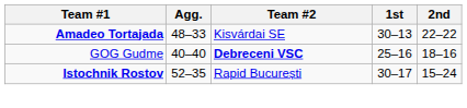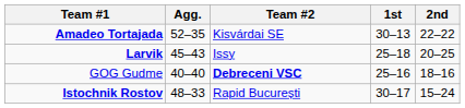 <table class=wikitable style="text-align:center">
 <tr>
 <th width=200>Team #1</th>
 <th width=50>Agg.</th>
 <th width=200>Team #2</th>
 <th width=50>1st</th>
 <th width=50>2nd</th>
 </tr>
 <tr>
 <td align=right><strong><a href='#'>Amadeo Tortajada</a></strong> </td>
-<td>48–33</td>
+<td>52–35</td>
 <td align=left> <a href='#'>Kisvárdai SE</a></td>
 <td align=center>30–13</td>
 <td align=center>22–22</td>
+</tr>
+<tr>
+<td align=right><strong><a href='#'>Larvik</a></strong> </td>
+<td>45–43</td>
+<td align=left> <a href='#'>Issy</a></td>
+<td align=center>25–18</td>
+<td align=center>20–25</td>
 </tr>
 <tr>
 <td align=right><a href='#'>GOG Gudme</a> </td>
 <td>40–40</td>
 <td align=left> <strong><a href='#'>Debreceni VSC</a></strong></td>
 <td align=center>25–16</td>
 <td align=center>18–16</td>
 </tr>
 <tr>
 <td align=right><strong><a href='#'>Istochnik Rostov</a></strong> </td>
-<td>52–35</td>
+<td>48–33</td>
 <td align=left> <a href='#'>Rapid București</a></td>
 <td align=center>30–17</td>
 <td align=center>15–24</td>
 </tr>
 </table>
